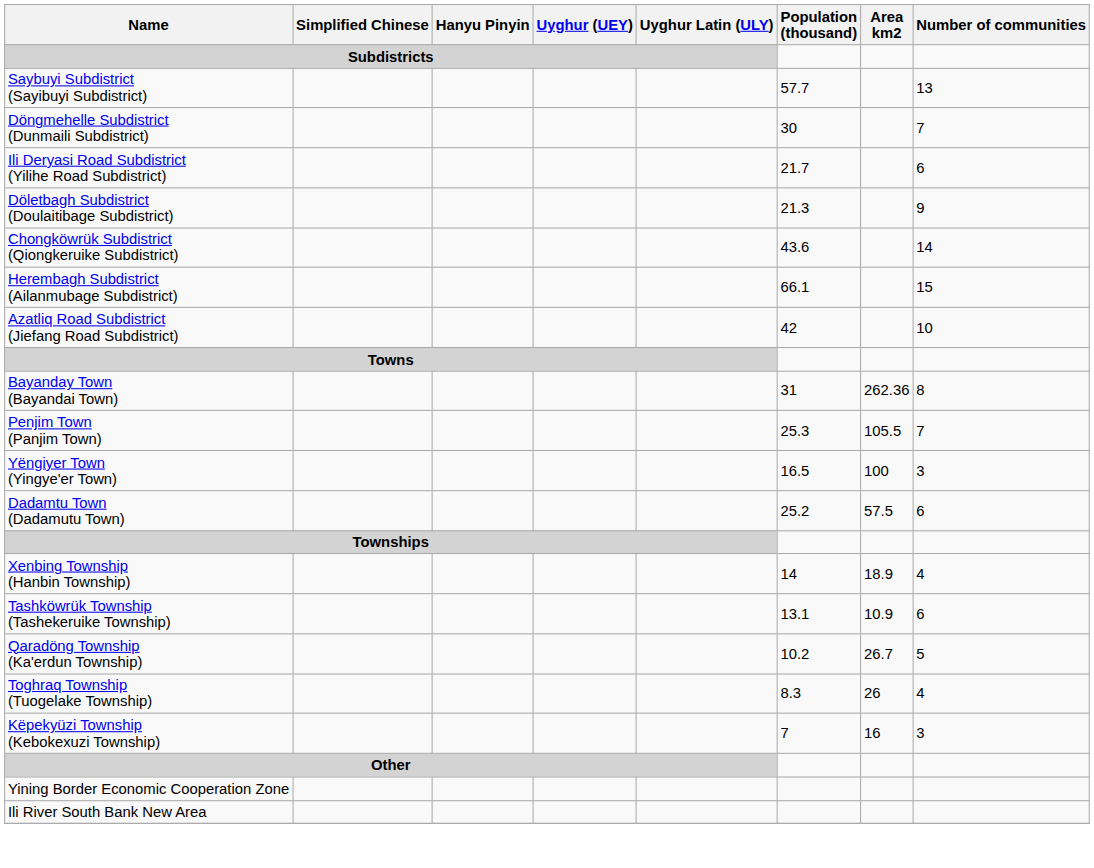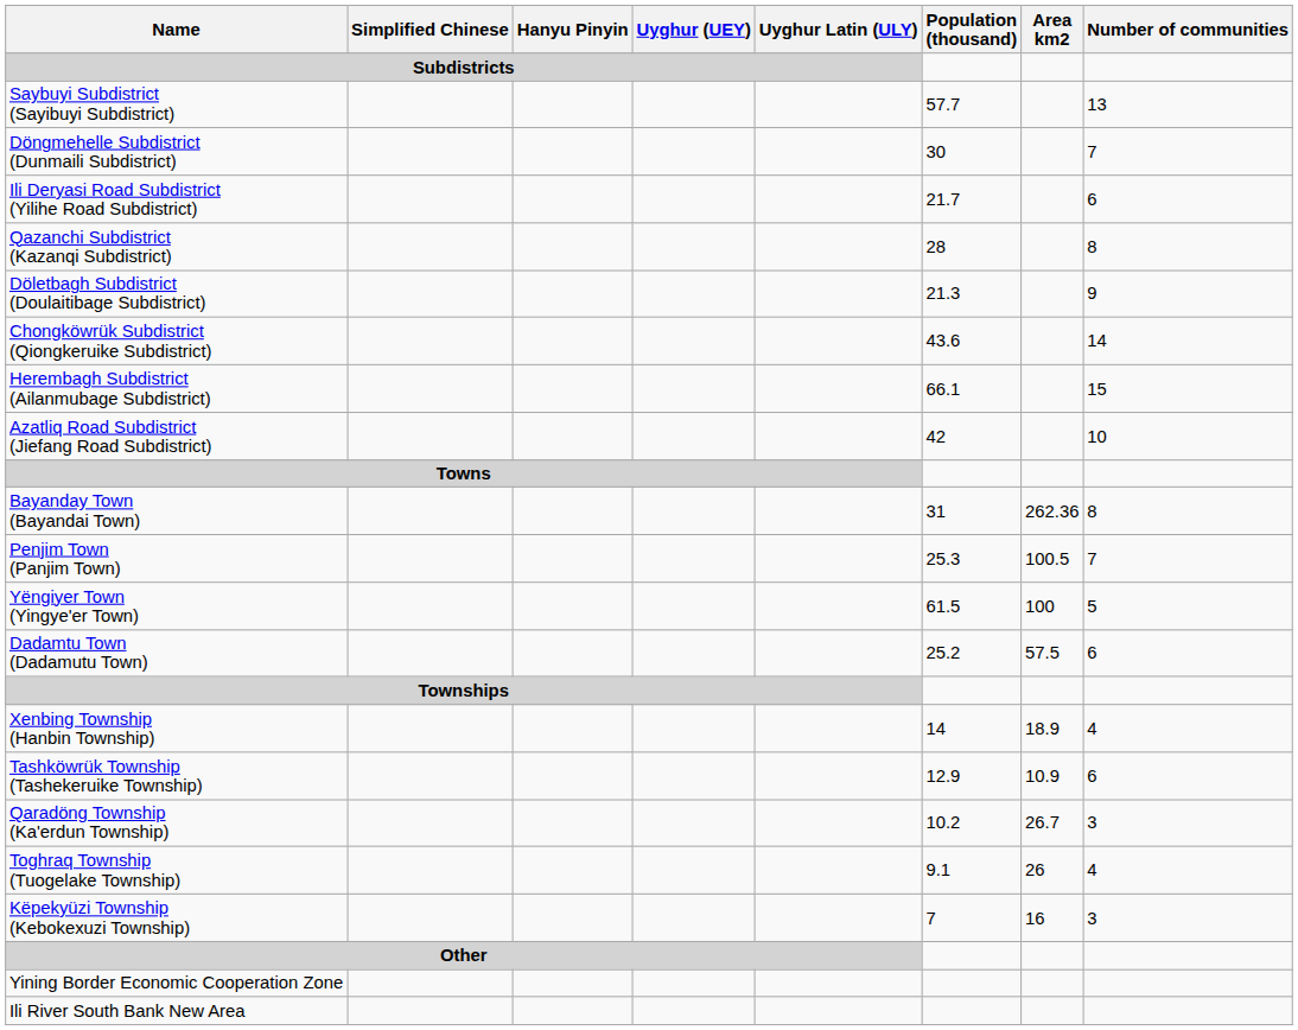 <table class="wikitable" style="font-size:90%; margin:auto;">
 <tr>
 <th>Name</th>
 <th>Simplified Chinese</th>
 <th>Hanyu Pinyin</th>
 <th><a href='#'>Uyghur</a> (<a href='#'>UEY</a>)</th>
 <th>Uyghur Latin (<a href='#'>ULY</a>)</th>
 <th>Population<br>(thousand)</th>
 <th>Area<br>km2</th>
 <th><strong>Number of communities</strong></th>
 </tr>
 <tr>
 <td colspan="5" align="center" bgcolor="#D3D3D3"><strong>Subdistricts</strong></td>
 <td></td>
 <td></td>
 <td></td>
 </tr>
 <tr>
 <td><a href='#'>Saybuyi Subdistrict</a><br>(Sayibuyi Subdistrict)</td>
 <td></td>
 <td></td>
 <td></td>
 <td></td>
 <td>57.7</td>
 <td></td>
 <td>13</td>
 </tr>
 <tr>
 <td><a href='#'>Döngmehelle Subdistrict</a><br>(Dunmaili Subdistrict)</td>
 <td></td>
 <td></td>
 <td></td>
 <td></td>
 <td>30</td>
 <td></td>
 <td>7</td>
 </tr>
 <tr>
 <td><a href='#'>Ili Deryasi Road Subdistrict</a><br>(Yilihe Road Subdistrict)</td>
 <td></td>
 <td></td>
 <td></td>
 <td></td>
 <td>21.7</td>
 <td></td>
 <td>6</td>
+</tr>
+<tr>
+<td><a href='#'>Qazanchi Subdistrict</a><br>(Kazanqi Subdistrict)</td>
+<td></td>
+<td></td>
+<td></td>
+<td></td>
+<td>28</td>
+<td></td>
+<td>8</td>
 </tr>
 <tr>
 <td><a href='#'>Döletbagh Subdistrict</a><br>(Doulaitibage Subdistrict)</td>
 <td></td>
 <td></td>
 <td></td>
 <td></td>
 <td>21.3</td>
 <td></td>
 <td>9</td>
 </tr>
 <tr>
 <td><a href='#'>Chongköwrük Subdistrict</a><br>(Qiongkeruike Subdistrict)</td>
 <td></td>
 <td></td>
 <td></td>
 <td></td>
 <td>43.6</td>
 <td></td>
 <td>14</td>
 </tr>
 <tr>
 <td><a href='#'>Herembagh Subdistrict</a><br>(Ailanmubage Subdistrict)</td>
 <td></td>
 <td></td>
 <td></td>
 <td></td>
 <td>66.1</td>
 <td></td>
 <td>15</td>
 </tr>
 <tr>
 <td><a href='#'>Azatliq Road Subdistrict</a><br>(Jiefang Road Subdistrict)</td>
 <td></td>
 <td></td>
 <td></td>
 <td></td>
 <td>42</td>
 <td></td>
 <td>10</td>
 </tr>
 <tr>
 <td colspan="5" align="center" bgcolor="#D3D3D3"><strong>Towns</strong></td>
 <td></td>
 <td></td>
 <td></td>
 </tr>
 <tr>
 <td><a href='#'>Bayanday Town</a><br>(Bayandai Town)</td>
 <td></td>
 <td></td>
 <td></td>
 <td></td>
 <td>31</td>
 <td>262.36</td>
 <td>8</td>
 </tr>
 <tr>
 <td><a href='#'>Penjim Town</a><br>(Panjim Town)</td>
 <td></td>
 <td></td>
 <td></td>
 <td></td>
 <td>25.3</td>
-<td>105.5</td>
+<td>100.5</td>
 <td>7</td>
 </tr>
 <tr>
 <td><a href='#'>Yëngiyer Town</a><br>(Yingye'er Town)</td>
 <td></td>
 <td></td>
 <td></td>
 <td></td>
-<td>16.5</td>
+<td>61.5</td>
 <td>100</td>
-<td>3</td>
+<td>5</td>
 </tr>
 <tr>
 <td><a href='#'>Dadamtu Town</a><br>(Dadamutu Town)</td>
 <td></td>
 <td></td>
 <td></td>
 <td></td>
 <td>25.2</td>
 <td>57.5</td>
 <td>6</td>
 </tr>
 <tr>
 <td colspan="5" align="center" bgcolor="#D3D3D3"><strong>Townships</strong></td>
 <td></td>
 <td></td>
 <td></td>
 </tr>
 <tr>
 <td><a href='#'>Xenbing Township</a><br>(Hanbin Township)</td>
 <td></td>
 <td></td>
 <td></td>
 <td></td>
 <td>14</td>
 <td>18.9</td>
 <td>4</td>
 </tr>
 <tr>
 <td><a href='#'>Tashköwrük Township</a><br>(Tashekeruike Township)</td>
 <td></td>
 <td></td>
 <td></td>
 <td></td>
-<td>13.1</td>
+<td>12.9</td>
 <td>10.9</td>
 <td>6</td>
 </tr>
 <tr>
 <td><a href='#'>Qaradöng Township</a><br>(Ka'erdun Township)</td>
 <td></td>
 <td></td>
 <td></td>
 <td></td>
 <td>10.2</td>
 <td>26.7</td>
-<td>5</td>
+<td>3</td>
 </tr>
 <tr>
 <td><a href='#'>Toghraq Township</a><br>(Tuogelake Township)</td>
 <td></td>
 <td></td>
 <td></td>
 <td></td>
-<td>8.3</td>
+<td>9.1</td>
 <td>26</td>
 <td>4</td>
 </tr>
 <tr>
 <td><a href='#'>Këpekyüzi Township</a><br>(Kebokexuzi Township)</td>
 <td></td>
 <td></td>
 <td></td>
 <td></td>
 <td>7</td>
 <td>16</td>
 <td>3</td>
 </tr>
 <tr>
 <td colspan="5" align="center" bgcolor="#D3D3D3"><strong>Other</strong></td>
 <td></td>
 <td></td>
 <td></td>
 </tr>
 <tr>
 <td>Yining Border Economic Cooperation Zone</td>
 <td></td>
 <td></td>
 <td></td>
 <td></td>
 <td></td>
 <td></td>
 <td></td>
 </tr>
 <tr>
 <td>Ili River South Bank New Area</td>
 <td></td>
 <td></td>
 <td></td>
 <td></td>
 <td></td>
 <td></td>
 <td></td>
 </tr>
 <tr>
 </tr>
 </table>
